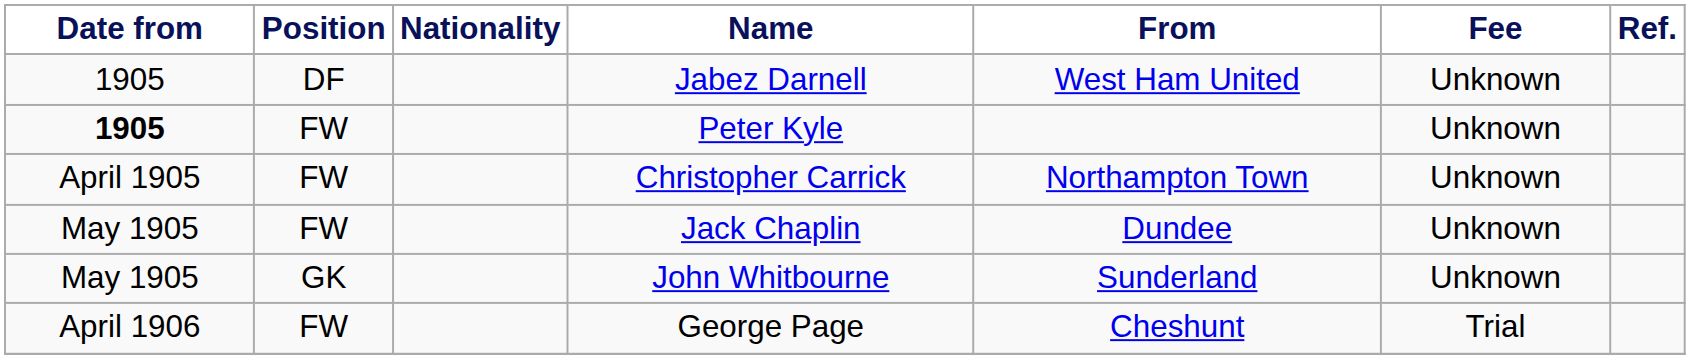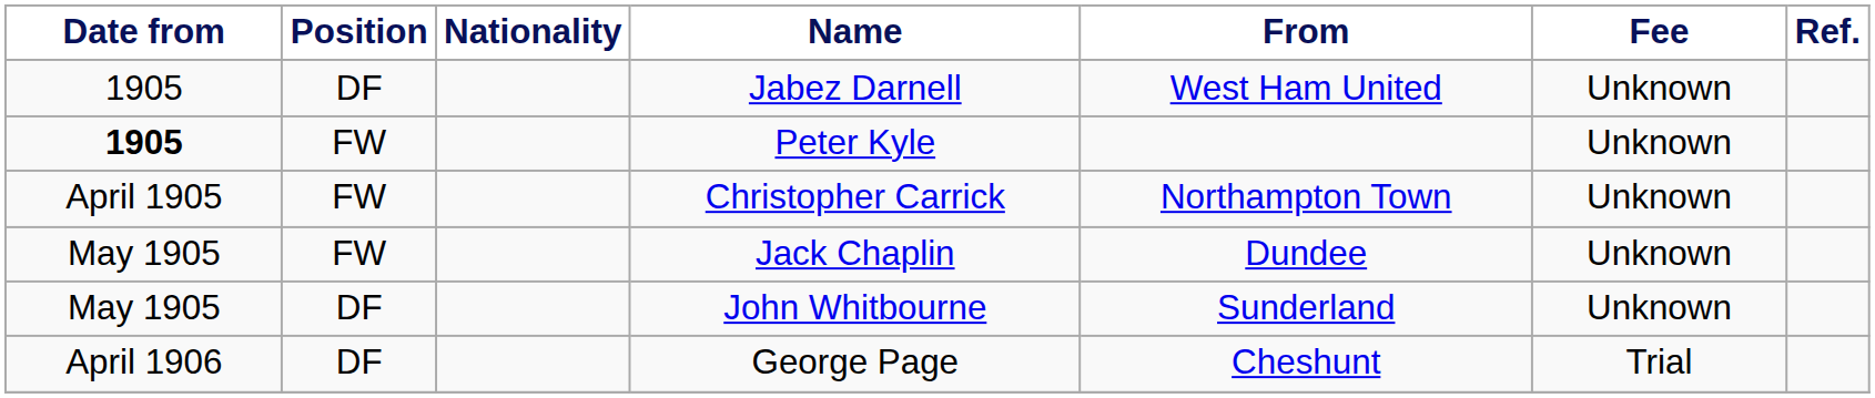 <table class="wikitable" style="text-align:center">
 <tr>
 <th style="background:#FFFFFF; color:#081159; width:120px;">Date from</th>
 <th style="background:#FFFFFF; color:#081159; width:50px;">Position</th>
 <th style="background:#FFFFFF; color:#081159; width:50px;">Nationality</th>
 <th style="background:#FFFFFF; color:#081159; width:200px;">Name</th>
 <th style="background:#FFFFFF; color:#081159; width:200px;">From</th>
 <th style="background:#FFFFFF; color:#081159; width:110px;">Fee</th>
 <th style="background:#FFFFFF; color:#081159; width:30px;">Ref.</th>
 </tr>
 <tr>
 <td>1905</td>
 <td>DF</td>
 <td></td>
 <td><a href='#'>Jabez Darnell</a></td>
 <td><a href='#'>West Ham United</a></td>
 <td>Unknown</td>
 <td></td>
 </tr>
 <tr>
 <td><strong>1905</strong></td>
 <td>FW</td>
 <td></td>
 <td><a href='#'>Peter Kyle</a></td>
 <td></td>
 <td>Unknown</td>
 <td></td>
 </tr>
 <tr>
 <td>April 1905</td>
 <td>FW</td>
 <td></td>
 <td><a href='#'>Christopher Carrick</a></td>
 <td><a href='#'>Northampton Town</a></td>
 <td>Unknown</td>
 <td></td>
 </tr>
 <tr>
 <td>May 1905</td>
 <td>FW</td>
 <td></td>
 <td><a href='#'>Jack Chaplin</a></td>
 <td><a href='#'>Dundee</a></td>
 <td>Unknown</td>
 <td></td>
 </tr>
 <tr>
 <td>May 1905</td>
-<td>GK</td>
+<td>DF</td>
 <td></td>
 <td><a href='#'>John Whitbourne</a></td>
 <td><a href='#'>Sunderland</a></td>
 <td>Unknown</td>
 <td></td>
 </tr>
 <tr>
 <td>April 1906</td>
-<td>FW</td>
+<td>DF</td>
 <td></td>
 <td>George Page</td>
 <td><a href='#'>Cheshunt</a></td>
 <td>Trial</td>
 <td></td>
 </tr>
 <tr>
 </tr>
 </table>
